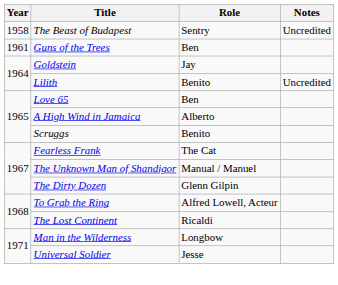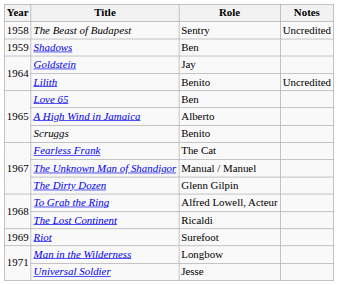 <table class="wikitable" border="1">
 <tr>
 <th>Year</th>
 <th>Title</th>
 <th>Role</th>
 <th>Notes</th>
 </tr>
 <tr>
 <td>1958</td>
 <td><em>The Beast of Budapest</em></td>
 <td>Sentry</td>
 <td>Uncredited</td>
 </tr>
 <tr>
-<td>1961</td>
-<td><em><a href='#'>Guns of the Trees</a></em></td>
+<td>1959</td>
+<td><em><a href='#'>Shadows</a></em></td>
 <td>Ben</td>
 <td></td>
 </tr>
 <tr>
 <td rowspan="2">1964</td>
 <td><em><a href='#'>Goldstein</a></em></td>
 <td>Jay</td>
 <td></td>
 </tr>
 <tr>
 <td><em><a href='#'>Lilith</a></em></td>
 <td>Benito</td>
 <td>Uncredited</td>
 </tr>
 <tr>
 <td rowspan="3">1965</td>
 <td><em><a href='#'>Love 65</a></em></td>
 <td>Ben</td>
 <td></td>
 </tr>
 <tr>
 <td><em><a href='#'>A High Wind in Jamaica</a></em></td>
 <td>Alberto</td>
 <td></td>
 </tr>
 <tr>
 <td><em>Scruggs</em></td>
 <td>Benito</td>
 <td></td>
 </tr>
 <tr>
 <td rowspan="3">1967</td>
 <td><em><a href='#'>Fearless Frank</a></em></td>
 <td>The Cat</td>
 <td></td>
 </tr>
 <tr>
 <td><em><a href='#'>The Unknown Man of Shandigor</a></em></td>
 <td>Manual / Manuel</td>
 <td></td>
 </tr>
 <tr>
 <td><em><a href='#'>The Dirty Dozen</a></em></td>
 <td>Glenn Gilpin</td>
 <td></td>
 </tr>
 <tr>
 <td rowspan="2">1968</td>
 <td><em><a href='#'>To Grab the Ring</a></em></td>
 <td>Alfred Lowell, Acteur</td>
 <td></td>
 </tr>
 <tr>
 <td><em><a href='#'>The Lost Continent</a></em></td>
 <td>Ricaldi</td>
 <td></td>
 </tr>
 <tr>
+<td>1969</td>
+<td><em><a href='#'>Riot</a></em></td>
+<td>Surefoot</td>
+<td></td>
+</tr>
+<tr>
 <td rowspan="2">1971</td>
 <td><em><a href='#'>Man in the Wilderness</a></em></td>
 <td>Longbow</td>
 <td></td>
 </tr>
 <tr>
 <td><em><a href='#'>Universal Soldier</a></em></td>
 <td>Jesse</td>
 <td></td>
 </tr>
 </table>
